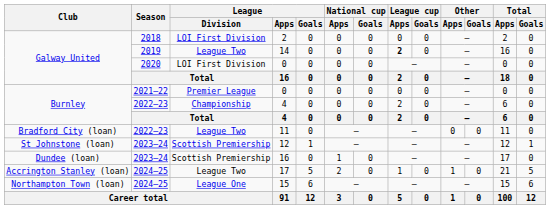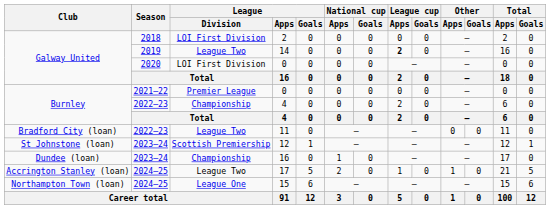 <table class="wikitable" style="text-align: center">
 <tr>
 <th rowspan="2">Club</th>
 <th rowspan="2">Season</th>
 <th colspan="3">League</th>
 <th colspan="2">National cup</th>
 <th colspan="2">League cup</th>
 <th colspan="2">Other</th>
 <th colspan="2">Total</th>
 </tr>
 <tr>
 <th>Division</th>
 <th>Apps</th>
 <th>Goals</th>
 <th>Apps</th>
 <th>Goals</th>
 <th>Apps</th>
 <th>Goals</th>
 <th>Apps</th>
 <th>Goals</th>
 <th>Apps</th>
 <th>Goals</th>
 </tr>
 <tr>
 <td rowspan="4"><a href='#'>Galway United</a></td>
 <td><a href='#'>2018</a></td>
 <td><a href='#'>LOI First Division</a></td>
 <td>2</td>
 <td>0</td>
 <td>0</td>
 <td>0</td>
 <td>0</td>
 <td>0</td>
 <td colspan="2">—</td>
 <td>2</td>
 <td>0</td>
 </tr>
 <tr>
 <td><a href='#'>2019</a></td>
 <td><a href='#'>League Two</a></td>
 <td>14</td>
 <td>0</td>
 <td>0</td>
 <td>0</td>
 <td><strong>2</strong></td>
 <td>0</td>
 <td colspan="2">—</td>
 <td>16</td>
 <td>0</td>
 </tr>
 <tr>
 <td><a href='#'>2020</a></td>
 <td>LOI First Division</td>
 <td>0</td>
 <td>0</td>
 <td>0</td>
 <td>0</td>
 <td colspan="2">—</td>
 <td colspan="2">—</td>
 <td>0</td>
 <td>0</td>
 </tr>
 <tr>
 <th colspan="2">Total</th>
 <th>16</th>
 <th>0</th>
 <th>0</th>
 <th>0</th>
 <th>2</th>
 <th>0</th>
 <th colspan="2">—</th>
 <th>18</th>
 <th>0</th>
 </tr>
 <tr>
 <td rowspan="3"><a href='#'>Burnley</a></td>
 <td><a href='#'>2021–22</a></td>
 <td><a href='#'>Premier League</a></td>
 <td>0</td>
 <td>0</td>
 <td>0</td>
 <td>0</td>
 <td>0</td>
 <td>0</td>
 <td colspan="2">—</td>
 <td>0</td>
 <td>0</td>
 </tr>
 <tr>
 <td><a href='#'>2022–23</a></td>
 <td><a href='#'>Championship</a></td>
 <td>4</td>
 <td>0</td>
 <td>0</td>
 <td>0</td>
 <td>2</td>
 <td>0</td>
 <td colspan="2">—</td>
 <td>6</td>
 <td>0</td>
 </tr>
 <tr>
 <th colspan="2">Total</th>
 <th>4</th>
 <th>0</th>
 <th>0</th>
 <th>0</th>
 <th>2</th>
 <th>0</th>
 <th colspan="2">—</th>
 <th>6</th>
 <th>0</th>
 </tr>
 <tr>
 <td><a href='#'>Bradford City</a> (loan)</td>
 <td><a href='#'>2022–23</a></td>
 <td><a href='#'>League Two</a></td>
 <td>11</td>
 <td>0</td>
 <td colspan="2">—</td>
 <td colspan="2">—</td>
 <td>0</td>
 <td>0</td>
 <td>11</td>
 <td>0</td>
 </tr>
 <tr>
 <td><a href='#'>St Johnstone</a> (loan)</td>
 <td><a href='#'>2023–24</a></td>
 <td><a href='#'>Scottish Premiership</a></td>
 <td>12</td>
 <td>1</td>
 <td colspan="2">—</td>
 <td colspan="2">—</td>
 <td colspan="2">—</td>
 <td>12</td>
 <td>1</td>
 </tr>
 <tr>
 <td><a href='#'>Dundee</a> (loan)</td>
 <td><a href='#'>2023–24</a></td>
-<td>Scottish Premiership</td>
+<td><a href='#'>Championship</a></td>
 <td>16</td>
 <td>0</td>
 <td>1</td>
 <td>0</td>
 <td colspan="2">—</td>
 <td colspan="2">—</td>
 <td>17</td>
 <td>0</td>
 </tr>
 <tr>
 <td><a href='#'>Accrington Stanley</a> (loan)</td>
 <td><a href='#'>2024–25</a></td>
 <td>League Two</td>
 <td>17</td>
 <td>5</td>
 <td>2</td>
 <td>0</td>
 <td>1</td>
 <td>0</td>
 <td>1</td>
 <td>0</td>
 <td>21</td>
 <td>5</td>
 </tr>
 <tr>
 <td><a href='#'>Northampton Town</a> (loan)</td>
 <td><a href='#'>2024–25</a></td>
 <td><a href='#'>League One</a></td>
 <td>15</td>
 <td>6</td>
 <td colspan="2">—</td>
 <td colspan="2">—</td>
 <td colspan="2">—</td>
 <td>15</td>
 <td>6</td>
 </tr>
 <tr>
 <th colspan="3"><strong>Career total</strong></th>
 <th>91</th>
 <th>12</th>
 <th>3</th>
 <th>0</th>
 <th>5</th>
 <th>0</th>
 <th>1</th>
 <th>0</th>
 <th>100</th>
 <th>12</th>
 </tr>
 </table>
